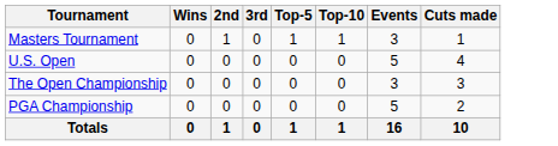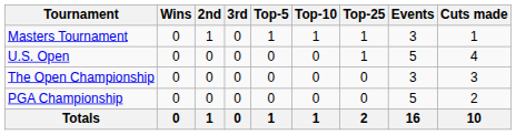 <table class=wikitable style=text-align:center>
 <tr>
 <th>Tournament</th>
 <th>Wins</th>
 <th>2nd</th>
 <th>3rd</th>
 <th>Top-5</th>
 <th>Top-10</th>
+<th>Top-25</th>
 <th>Events</th>
 <th>Cuts made</th>
 </tr>
 <tr>
 <td align=left><a href='#'>Masters Tournament</a></td>
 <td>0</td>
 <td>1</td>
 <td>0</td>
+<td>1</td>
 <td>1</td>
 <td>1</td>
 <td>3</td>
 <td>1</td>
 </tr>
 <tr>
 <td align=left><a href='#'>U.S. Open</a></td>
 <td>0</td>
 <td>0</td>
 <td>0</td>
 <td>0</td>
 <td>0</td>
+<td>1</td>
 <td>5</td>
 <td>4</td>
 </tr>
 <tr>
 <td align=left><a href='#'>The Open Championship</a></td>
+<td>0</td>
 <td>0</td>
 <td>0</td>
 <td>0</td>
 <td>0</td>
 <td>0</td>
 <td>3</td>
 <td>3</td>
 </tr>
 <tr>
 <td align=left><a href='#'>PGA Championship</a></td>
 <td>0</td>
 <td>0</td>
 <td>0</td>
 <td>0</td>
 <td>0</td>
+<td>0</td>
 <td>5</td>
 <td>2</td>
 </tr>
 <tr>
 <th>Totals</th>
 <th>0</th>
 <th>1</th>
 <th>0</th>
 <th>1</th>
 <th>1</th>
+<th>2</th>
 <th>16</th>
 <th>10</th>
 </tr>
 </table>
